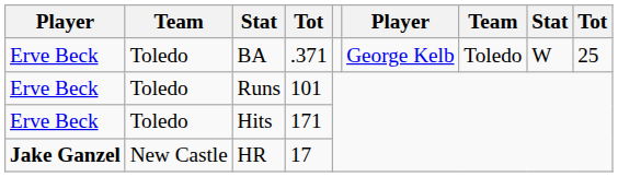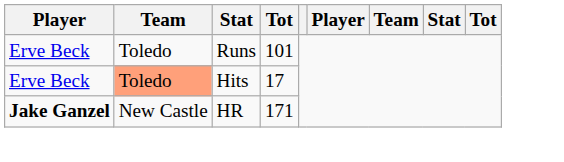 <table class="wikitable">
 <tr>
 <th>Player</th>
 <th>Team</th>
 <th>Stat</th>
 <th>Tot</th>
 <th></th>
 <th>Player</th>
 <th>Team</th>
 <th>Stat</th>
 <th>Tot</th>
 </tr>
 <tr>
 <td><a href='#'>Erve Beck</a></td>
 <td>Toledo</td>
-<td>BA</td>
-<td>.371</td>
-<td></td>
-<td><a href='#'>George Kelb</a></td>
-<td>Toledo</td>
-<td>W</td>
-<td>25</td>
-</tr>
-<tr>
-<td><a href='#'>Erve Beck</a></td>
-<td>Toledo</td>
 <td>Runs</td>
 <td>101</td>
 </tr>
 <tr>
 <td><a href='#'>Erve Beck</a></td>
-<td>Toledo</td>
+<td style="background: lightsalmon;">Toledo</td>
 <td>Hits</td>
-<td>171</td>
+<td>17</td>
 </tr>
 <tr>
 <td><strong>Jake Ganzel</strong></td>
 <td>New Castle</td>
 <td>HR</td>
-<td>17</td>
+<td>171</td>
 </tr>
 </table>
